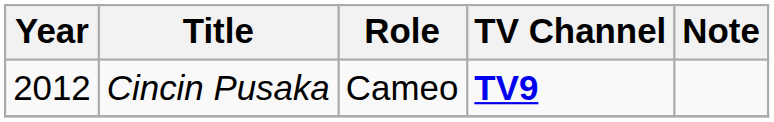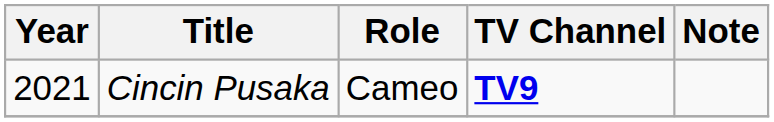 <table class="wikitable">
 <tr>
 <th>Year</th>
 <th>Title</th>
 <th>Role</th>
 <th>TV Channel</th>
 <th>Note</th>
 </tr>
 <tr>
-<td>2012</td>
+<td>2021</td>
 <td><em>Cincin Pusaka</em></td>
 <td>Cameo</td>
 <td><strong><a href='#'>TV9</a></strong></td>
 <td></td>
 </tr>
 <tr>
 </tr>
 </table>
